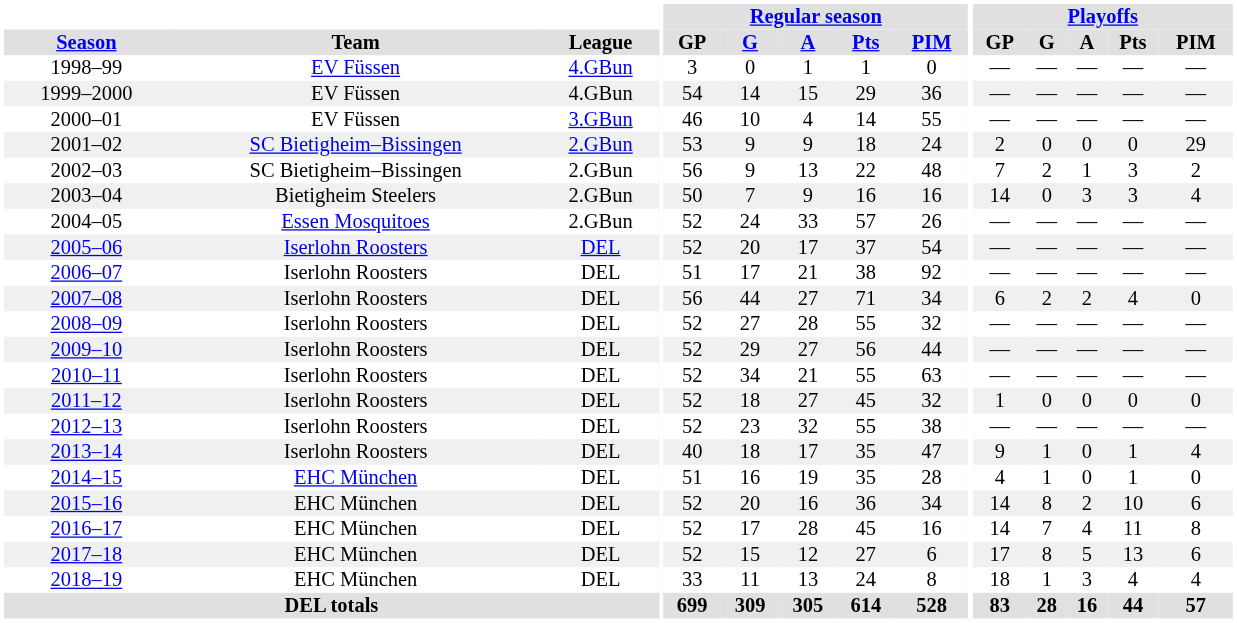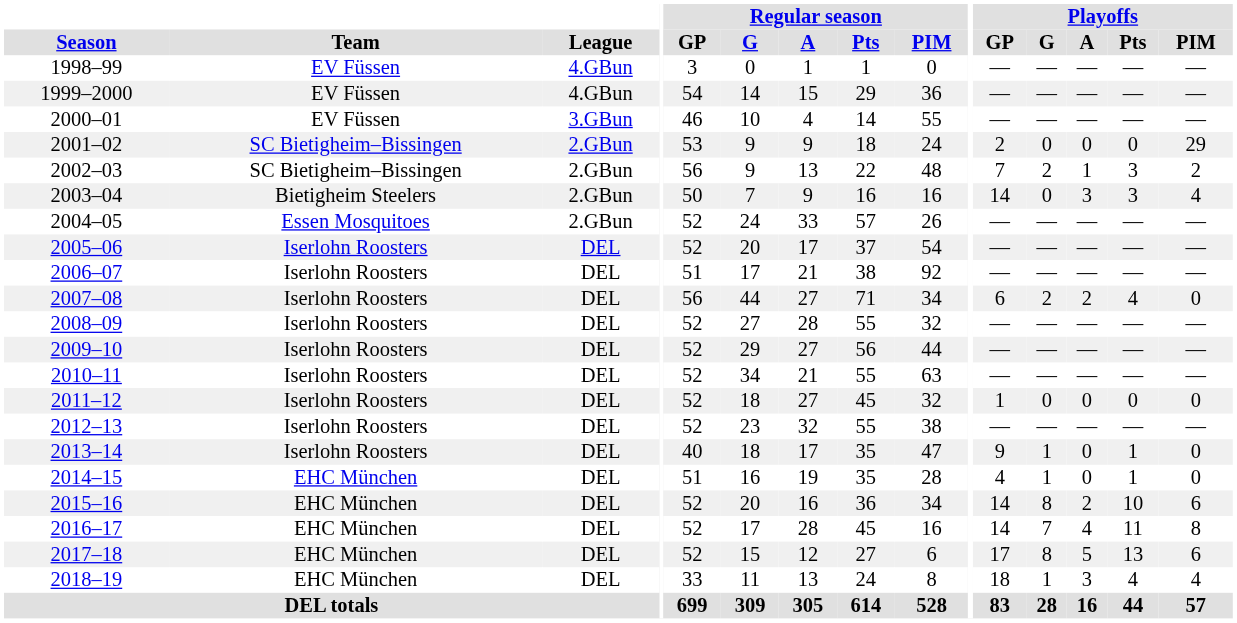 <table border="0" cellpadding="1" cellspacing="0" style="text-align:center; width:60em">
 <tr bgcolor="#e0e0e0">
 <th colspan="3" bgcolor="#ffffff"></th>
 <th rowspan="99" bgcolor="#ffffff"></th>
 <th colspan="5"><a href='#'>Regular season</a></th>
 <th rowspan="99" bgcolor="#ffffff"></th>
 <th colspan="5"><a href='#'>Playoffs</a></th>
 </tr>
 <tr bgcolor="#e0e0e0">
 <th><a href='#'>Season</a></th>
 <th>Team</th>
 <th>League</th>
 <th>GP</th>
 <th><a href='#'>G</a></th>
 <th><a href='#'>A</a></th>
 <th><a href='#'>Pts</a></th>
 <th><a href='#'>PIM</a></th>
 <th>GP</th>
 <th>G</th>
 <th>A</th>
 <th>Pts</th>
 <th>PIM</th>
 </tr>
 <tr>
 <td>1998–99</td>
 <td><a href='#'>EV Füssen</a></td>
 <td><a href='#'>4.GBun</a></td>
 <td>3</td>
 <td>0</td>
 <td>1</td>
 <td>1</td>
 <td>0</td>
 <td>—</td>
 <td>—</td>
 <td>—</td>
 <td>—</td>
 <td>—</td>
 </tr>
 <tr bgcolor="#f0f0f0">
 <td>1999–2000</td>
 <td>EV Füssen</td>
 <td>4.GBun</td>
 <td>54</td>
 <td>14</td>
 <td>15</td>
 <td>29</td>
 <td>36</td>
 <td>—</td>
 <td>—</td>
 <td>—</td>
 <td>—</td>
 <td>—</td>
 </tr>
 <tr>
 <td>2000–01</td>
 <td>EV Füssen</td>
 <td><a href='#'>3.GBun</a></td>
 <td>46</td>
 <td>10</td>
 <td>4</td>
 <td>14</td>
 <td>55</td>
 <td>—</td>
 <td>—</td>
 <td>—</td>
 <td>—</td>
 <td>—</td>
 </tr>
 <tr bgcolor="#f0f0f0">
 <td>2001–02</td>
 <td><a href='#'>SC Bietigheim–Bissingen</a></td>
 <td><a href='#'>2.GBun</a></td>
 <td>53</td>
 <td>9</td>
 <td>9</td>
 <td>18</td>
 <td>24</td>
 <td>2</td>
 <td>0</td>
 <td>0</td>
 <td>0</td>
 <td>29</td>
 </tr>
 <tr>
 <td>2002–03</td>
 <td>SC Bietigheim–Bissingen</td>
 <td>2.GBun</td>
 <td>56</td>
 <td>9</td>
 <td>13</td>
 <td>22</td>
 <td>48</td>
 <td>7</td>
 <td>2</td>
 <td>1</td>
 <td>3</td>
 <td>2</td>
 </tr>
 <tr bgcolor="#f0f0f0">
 <td>2003–04</td>
 <td>Bietigheim Steelers</td>
 <td>2.GBun</td>
 <td>50</td>
 <td>7</td>
 <td>9</td>
 <td>16</td>
 <td>16</td>
 <td>14</td>
 <td>0</td>
 <td>3</td>
 <td>3</td>
 <td>4</td>
 </tr>
 <tr>
 <td>2004–05</td>
 <td><a href='#'>Essen Mosquitoes</a></td>
 <td>2.GBun</td>
 <td>52</td>
 <td>24</td>
 <td>33</td>
 <td>57</td>
 <td>26</td>
 <td>—</td>
 <td>—</td>
 <td>—</td>
 <td>—</td>
 <td>—</td>
 </tr>
 <tr bgcolor="#f0f0f0">
 <td><a href='#'>2005–06</a></td>
 <td><a href='#'>Iserlohn Roosters</a></td>
 <td><a href='#'>DEL</a></td>
 <td>52</td>
 <td>20</td>
 <td>17</td>
 <td>37</td>
 <td>54</td>
 <td>—</td>
 <td>—</td>
 <td>—</td>
 <td>—</td>
 <td>—</td>
 </tr>
 <tr>
 <td><a href='#'>2006–07</a></td>
 <td>Iserlohn Roosters</td>
 <td>DEL</td>
 <td>51</td>
 <td>17</td>
 <td>21</td>
 <td>38</td>
 <td>92</td>
 <td>—</td>
 <td>—</td>
 <td>—</td>
 <td>—</td>
 <td>—</td>
 </tr>
 <tr bgcolor="#f0f0f0">
 <td><a href='#'>2007–08</a></td>
 <td>Iserlohn Roosters</td>
 <td>DEL</td>
 <td>56</td>
 <td>44</td>
 <td>27</td>
 <td>71</td>
 <td>34</td>
 <td>6</td>
 <td>2</td>
 <td>2</td>
 <td>4</td>
 <td>0</td>
 </tr>
 <tr>
 <td><a href='#'>2008–09</a></td>
 <td>Iserlohn Roosters</td>
 <td>DEL</td>
 <td>52</td>
 <td>27</td>
 <td>28</td>
 <td>55</td>
 <td>32</td>
 <td>—</td>
 <td>—</td>
 <td>—</td>
 <td>—</td>
 <td>—</td>
 </tr>
 <tr bgcolor="#f0f0f0">
 <td><a href='#'>2009–10</a></td>
 <td>Iserlohn Roosters</td>
 <td>DEL</td>
 <td>52</td>
 <td>29</td>
 <td>27</td>
 <td>56</td>
 <td>44</td>
 <td>—</td>
 <td>—</td>
 <td>—</td>
 <td>—</td>
 <td>—</td>
 </tr>
 <tr>
 <td><a href='#'>2010–11</a></td>
 <td>Iserlohn Roosters</td>
 <td>DEL</td>
 <td>52</td>
 <td>34</td>
 <td>21</td>
 <td>55</td>
 <td>63</td>
 <td>—</td>
 <td>—</td>
 <td>—</td>
 <td>—</td>
 <td>—</td>
 </tr>
 <tr bgcolor="#f0f0f0">
 <td><a href='#'>2011–12</a></td>
 <td>Iserlohn Roosters</td>
 <td>DEL</td>
 <td>52</td>
 <td>18</td>
 <td>27</td>
 <td>45</td>
 <td>32</td>
 <td>1</td>
 <td>0</td>
 <td>0</td>
 <td>0</td>
 <td>0</td>
 </tr>
 <tr>
 <td><a href='#'>2012–13</a></td>
 <td>Iserlohn Roosters</td>
 <td>DEL</td>
 <td>52</td>
 <td>23</td>
 <td>32</td>
 <td>55</td>
 <td>38</td>
 <td>—</td>
 <td>—</td>
 <td>—</td>
 <td>—</td>
 <td>—</td>
 </tr>
 <tr bgcolor="#f0f0f0">
 <td><a href='#'>2013–14</a></td>
 <td>Iserlohn Roosters</td>
 <td>DEL</td>
 <td>40</td>
 <td>18</td>
 <td>17</td>
 <td>35</td>
 <td>47</td>
 <td>9</td>
 <td>1</td>
 <td>0</td>
 <td>1</td>
-<td>4</td>
+<td>0</td>
 </tr>
 <tr>
 <td><a href='#'>2014–15</a></td>
 <td><a href='#'>EHC München</a></td>
 <td>DEL</td>
 <td>51</td>
 <td>16</td>
 <td>19</td>
 <td>35</td>
 <td>28</td>
 <td>4</td>
 <td>1</td>
 <td>0</td>
 <td>1</td>
 <td>0</td>
 </tr>
 <tr bgcolor="#f0f0f0">
 <td><a href='#'>2015–16</a></td>
 <td>EHC München</td>
 <td>DEL</td>
 <td>52</td>
 <td>20</td>
 <td>16</td>
 <td>36</td>
 <td>34</td>
 <td>14</td>
 <td>8</td>
 <td>2</td>
 <td>10</td>
 <td>6</td>
 </tr>
 <tr>
 <td><a href='#'>2016–17</a></td>
 <td>EHC München</td>
 <td>DEL</td>
 <td>52</td>
 <td>17</td>
 <td>28</td>
 <td>45</td>
 <td>16</td>
 <td>14</td>
 <td>7</td>
 <td>4</td>
 <td>11</td>
 <td>8</td>
 </tr>
 <tr bgcolor="#f0f0f0">
 <td><a href='#'>2017–18</a></td>
 <td>EHC München</td>
 <td>DEL</td>
 <td>52</td>
 <td>15</td>
 <td>12</td>
 <td>27</td>
 <td>6</td>
 <td>17</td>
 <td>8</td>
 <td>5</td>
 <td>13</td>
 <td>6</td>
 </tr>
 <tr>
 <td><a href='#'>2018–19</a></td>
 <td>EHC München</td>
 <td>DEL</td>
 <td>33</td>
 <td>11</td>
 <td>13</td>
 <td>24</td>
 <td>8</td>
 <td>18</td>
 <td>1</td>
 <td>3</td>
 <td>4</td>
 <td>4</td>
 </tr>
 <tr bgcolor="#e0e0e0">
 <th colspan="3">DEL totals</th>
 <th>699</th>
 <th>309</th>
 <th>305</th>
 <th>614</th>
 <th>528</th>
 <th>83</th>
 <th>28</th>
 <th>16</th>
 <th>44</th>
 <th>57</th>
 </tr>
 </table>
